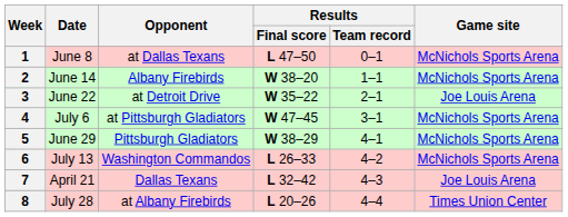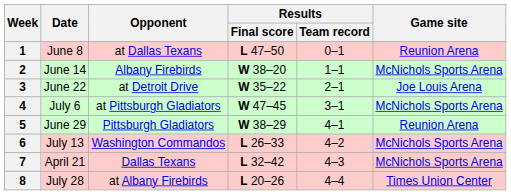 <table class="wikitable" style="font-size: 92%;" "align=center">
 <tr>
 <th rowspan="2">Week</th>
 <th rowspan="2">Date</th>
 <th rowspan="2">Opponent</th>
 <th colspan="2">Results</th>
 <th rowspan="2">Game site</th>
 </tr>
 <tr>
 <th>Final score</th>
 <th>Team record</th>
 </tr>
 <tr style="background:#fcc">
 <th>1</th>
 <td style="text-align:center;">June 8</td>
 <td style="text-align:center;">at <a href='#'>Dallas Texans</a></td>
 <td style="text-align:center;"><strong>L</strong> 47–50</td>
 <td style="text-align:center;">0–1</td>
-<td style="text-align:center;"><a href='#'>McNichols Sports Arena</a></td>
+<td style="text-align:center;"><a href='#'>Reunion Arena</a></td>
 </tr>
 <tr style="background:#cfc">
 <th>2</th>
 <td style="text-align:center;">June 14</td>
 <td style="text-align:center;"><a href='#'>Albany Firebirds</a></td>
 <td style="text-align:center;"><strong>W</strong> 38–20</td>
 <td style="text-align:center;">1–1</td>
 <td style="text-align:center;"><a href='#'>McNichols Sports Arena</a></td>
 </tr>
 <tr style="background:#cfc">
 <th>3</th>
 <td style="text-align:center;">June 22</td>
 <td style="text-align:center;">at <a href='#'>Detroit Drive</a></td>
 <td style="text-align:center;"><strong>W</strong> 35–22</td>
 <td style="text-align:center;">2–1</td>
 <td style="text-align:center;"><a href='#'>Joe Louis Arena</a></td>
 </tr>
 <tr style="background:#cfc">
 <th>4</th>
 <td style="text-align:center;">July 6</td>
 <td style="text-align:center;">at <a href='#'>Pittsburgh Gladiators</a></td>
 <td style="text-align:center;"><strong>W</strong> 47–45</td>
 <td style="text-align:center;">3–1</td>
 <td style="text-align:center;"><a href='#'>McNichols Sports Arena</a></td>
 </tr>
 <tr style="background:#cfc">
 <th>5</th>
 <td style="text-align:center;">June 29</td>
 <td style="text-align:center;"><a href='#'>Pittsburgh Gladiators</a></td>
 <td style="text-align:center;"><strong>W</strong> 38–29</td>
 <td style="text-align:center;">4–1</td>
-<td style="text-align:center;"><a href='#'>McNichols Sports Arena</a></td>
+<td style="text-align:center;"><a href='#'>Reunion Arena</a></td>
 </tr>
 <tr style="background:#fcc">
 <th>6</th>
 <td style="text-align:center;">July 13</td>
 <td style="text-align:center;"><a href='#'>Washington Commandos</a></td>
 <td style="text-align:center;"><strong>L</strong> 26–33</td>
 <td style="text-align:center;">4–2</td>
 <td style="text-align:center;"><a href='#'>McNichols Sports Arena</a></td>
 </tr>
 <tr style="background:#fcc">
 <th>7</th>
 <td style="text-align:center;">April 21</td>
 <td style="text-align:center;"><a href='#'>Dallas Texans</a></td>
 <td style="text-align:center;"><strong>L</strong> 32–42</td>
 <td style="text-align:center;">4–3</td>
-<td style="text-align:center;"><a href='#'>Joe Louis Arena</a></td>
+<td style="text-align:center;"><a href='#'>McNichols Sports Arena</a></td>
 </tr>
 <tr style="background:#fcc">
 <th>8</th>
 <td style="text-align:center;">July 28</td>
 <td style="text-align:center;">at <a href='#'>Albany Firebirds</a></td>
 <td style="text-align:center;"><strong>L</strong> 20–26</td>
 <td style="text-align:center;">4–4</td>
 <td style="text-align:center;"><a href='#'>Times Union Center</a></td>
 </tr>
 </table>
